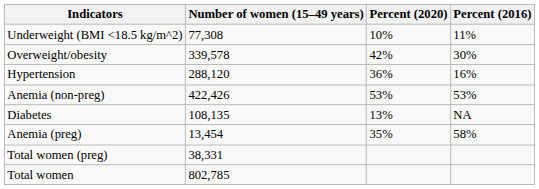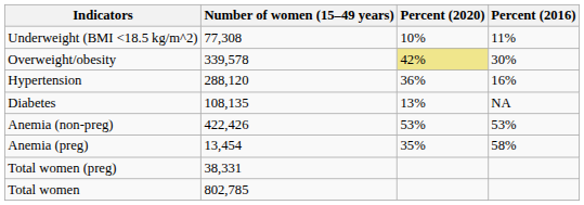 <table class="wikitable sortable">
 <tr>
 <th>Indicators</th>
 <th>Number of women (15–49 years)</th>
 <th>Percent (2020)</th>
 <th>Percent (2016)</th>
 </tr>
 <tr>
 <td>Underweight (BMI <18.5 kg/m^2)</td>
 <td>77,308</td>
 <td>10%</td>
 <td>11%</td>
 </tr>
 <tr>
 <td>Overweight/obesity</td>
 <td>339,578</td>
-<td>42%</td>
+<td style="background: khaki;">42%</td>
 <td>30%</td>
 </tr>
 <tr>
 <td>Hypertension</td>
 <td>288,120</td>
 <td>36%</td>
 <td>16%</td>
 </tr>
 <tr>
+<td>Diabetes</td>
+<td>108,135</td>
+<td>13%</td>
+<td>NA</td>
+</tr>
+<tr>
 <td>Anemia (non-preg)</td>
 <td>422,426</td>
 <td>53%</td>
 <td>53%</td>
-</tr>
-<tr>
-<td>Diabetes</td>
-<td>108,135</td>
-<td>13%</td>
-<td>NA</td>
 </tr>
 <tr>
 <td>Anemia (preg)</td>
 <td>13,454</td>
 <td>35%</td>
 <td>58%</td>
 </tr>
 <tr>
 <td>Total women (preg)</td>
 <td>38,331</td>
 <td></td>
 <td></td>
 </tr>
 <tr>
 <td>Total women</td>
 <td>802,785</td>
 <td></td>
 <td></td>
 </tr>
 </table>
